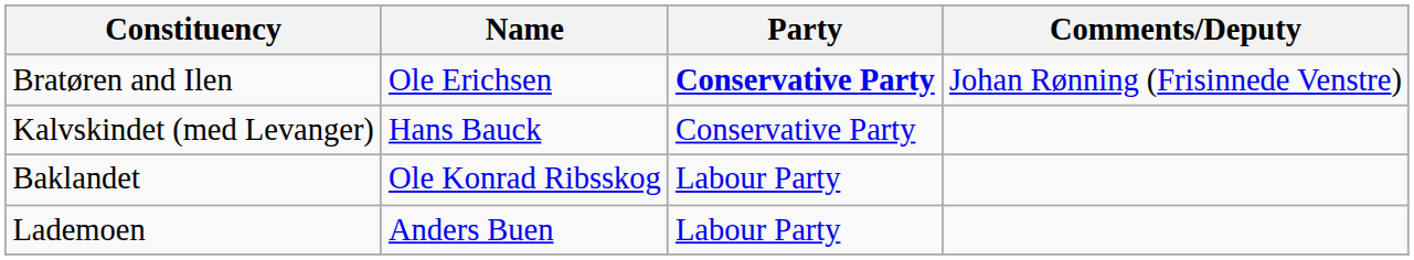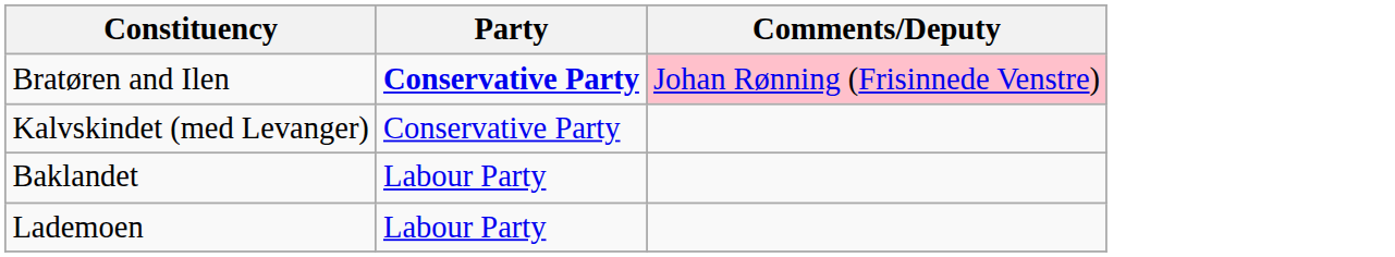 <table class="wikitable">
 <tr>
 <th>Constituency</th>
-<th>Name</th>
 <th>Party</th>
 <th>Comments/Deputy</th>
 </tr>
 <tr>
 <td>Bratøren and Ilen</td>
-<td><a href='#'>Ole Erichsen</a></td>
 <td><strong><a href='#'>Conservative Party</a></strong></td>
-<td><a href='#'>Johan Rønning</a> (<a href='#'>Frisinnede Venstre</a>)</td>
+<td style="background: pink;"><a href='#'>Johan Rønning</a> (<a href='#'>Frisinnede Venstre</a>)</td>
 </tr>
 <tr>
 <td>Kalvskindet (med Levanger)</td>
-<td><a href='#'>Hans Bauck</a></td>
 <td><a href='#'>Conservative Party</a></td>
 <td></td>
 </tr>
 <tr>
 <td>Baklandet</td>
-<td><a href='#'>Ole Konrad Ribsskog</a></td>
 <td><a href='#'>Labour Party</a></td>
 <td></td>
 </tr>
 <tr>
 <td>Lademoen</td>
-<td><a href='#'>Anders Buen</a></td>
 <td><a href='#'>Labour Party</a></td>
 <td></td>
 </tr>
 </table>
